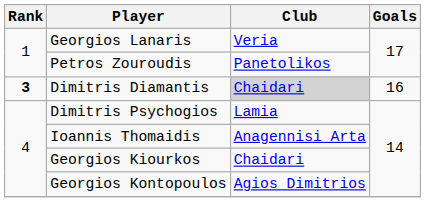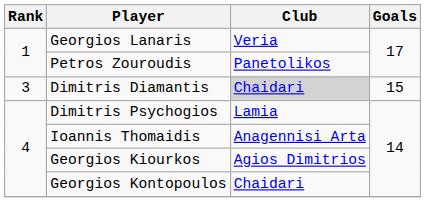 <table class="wikitable" style="text-align:center">
 <tr>
 <th>Rank</th>
 <th>Player</th>
 <th>Club</th>
 <th>Goals</th>
 </tr>
 <tr>
 <td rowspan="2">1</td>
 <td align="left"> Georgios Lanaris</td>
 <td align="left"><a href='#'>Veria</a></td>
 <td rowspan="2">17</td>
 </tr>
 <tr>
 <td align="left"> Petros Zouroudis</td>
 <td align="left"><a href='#'>Panetolikos</a></td>
 </tr>
 <tr>
-<td><strong>3</strong></td>
+<td>3</td>
 <td align="left"> Dimitris Diamantis</td>
 <td align="left" style="background: lightgrey;"><a href='#'>Chaidari</a></td>
-<td>16</td>
+<td>15</td>
 </tr>
 <tr>
 <td rowspan="4">4</td>
 <td align="left"> Dimitris Psychogios</td>
 <td align="left"><a href='#'>Lamia</a></td>
 <td rowspan="4">14</td>
 </tr>
 <tr>
 <td align="left"> Ioannis Thomaidis</td>
 <td align="left"><a href='#'>Anagennisi Arta</a></td>
 </tr>
 <tr>
 <td align="left"> Georgios Kiourkos</td>
-<td align="left"><a href='#'>Chaidari</a></td>
+<td align="left"><a href='#'>Agios Dimitrios</a></td>
 </tr>
 <tr>
 <td align="left"> Georgios Kontopoulos</td>
-<td align="left"><a href='#'>Agios Dimitrios</a></td>
+<td align="left"><a href='#'>Chaidari</a></td>
 </tr>
 <tr>
 </tr>
 </table>
